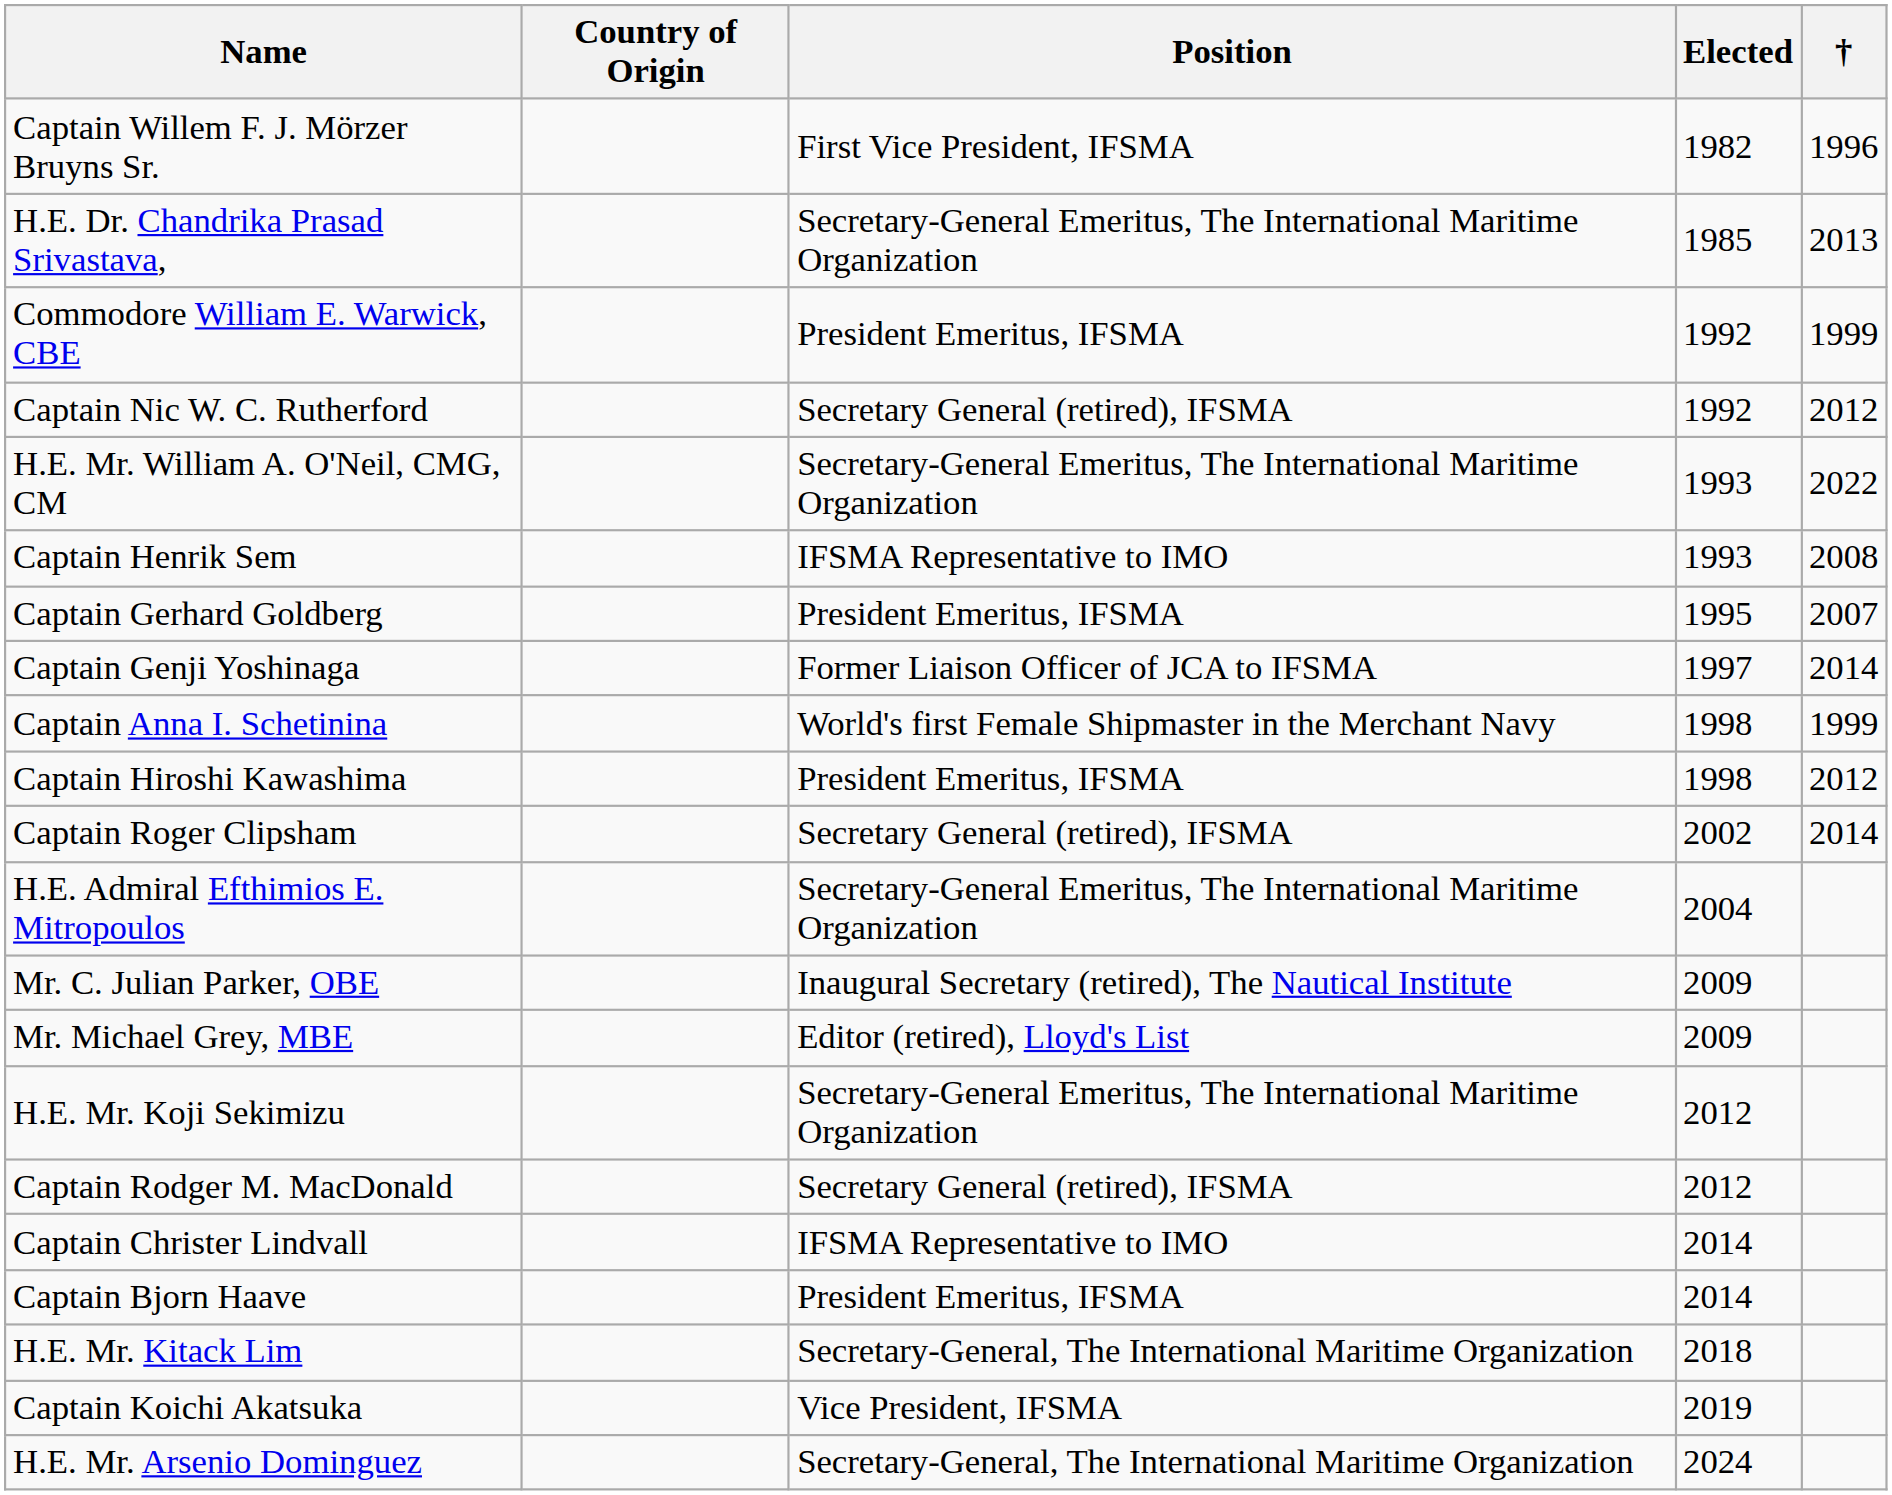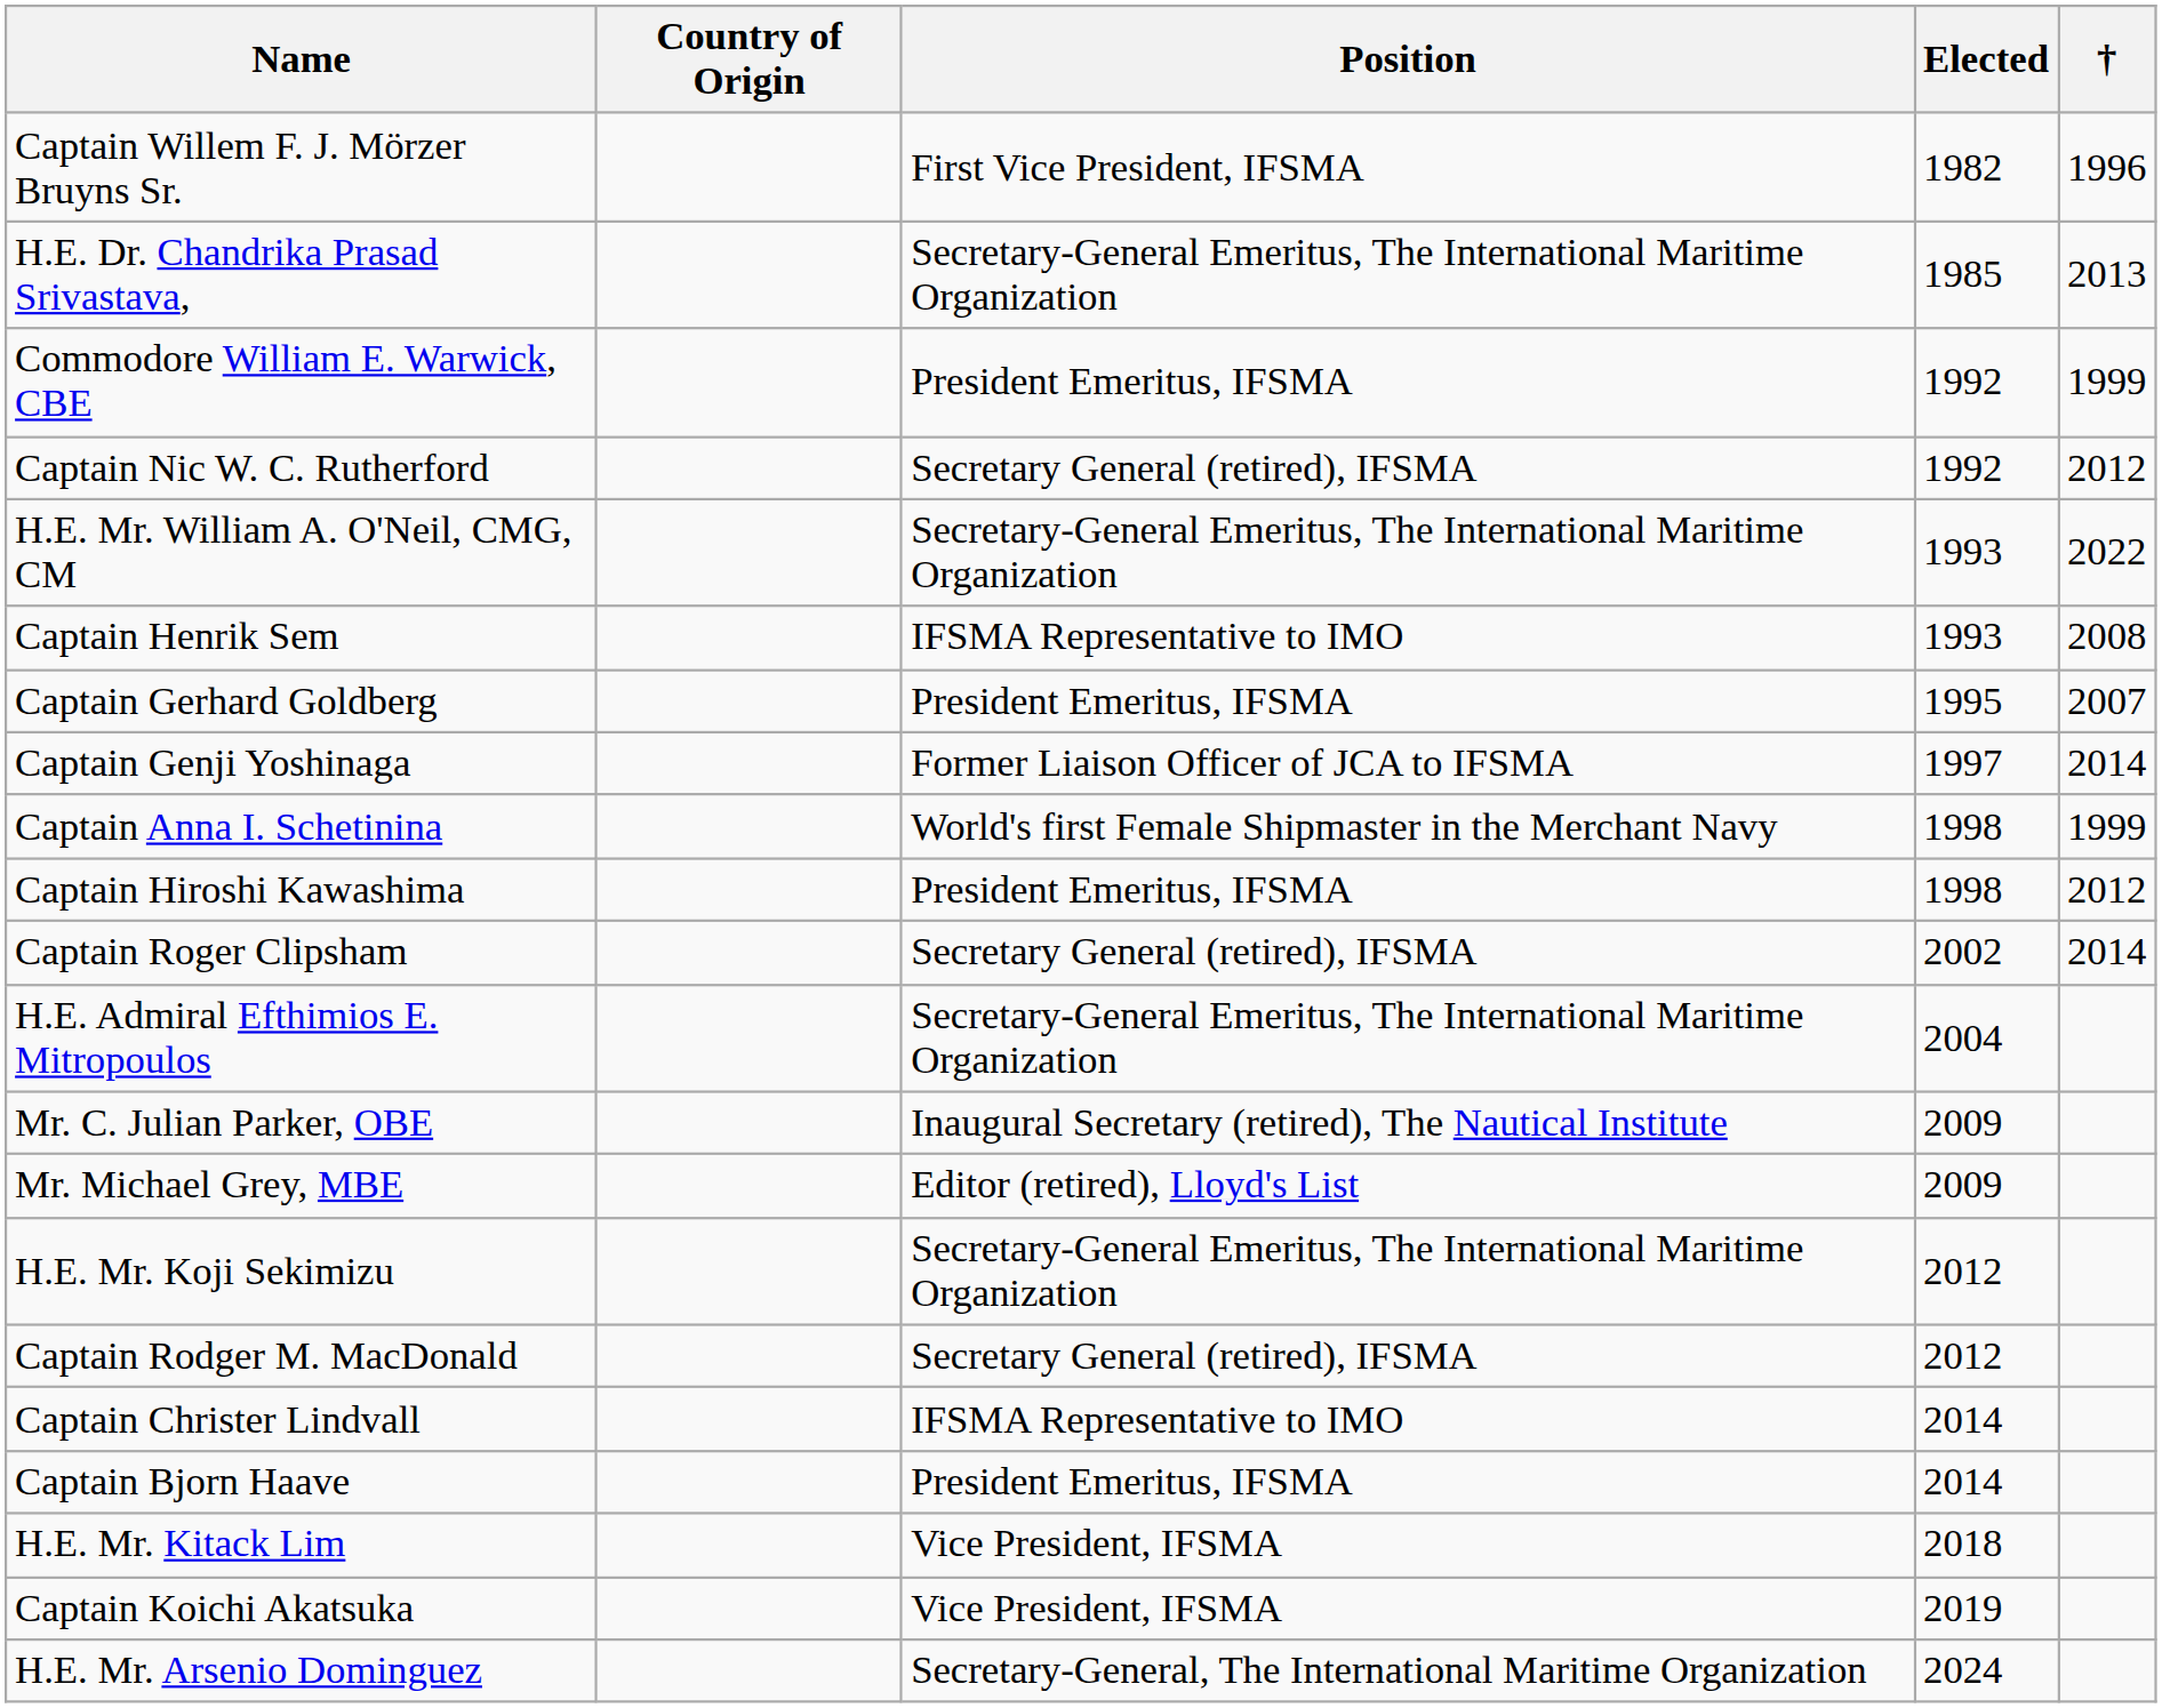 <table class="wikitable">
 <tr>
 <th>Name</th>
 <th>Country of Origin</th>
 <th>Position</th>
 <th>Elected</th>
 <th>†</th>
 </tr>
 <tr>
 <td>Captain Willem F. J. Mörzer Bruyns Sr.</td>
 <td></td>
 <td>First Vice President, IFSMA</td>
 <td>1982</td>
 <td>1996</td>
 </tr>
 <tr>
 <td>H.E. Dr. <a href='#'>Chandrika Prasad Srivastava</a>, </td>
 <td></td>
 <td>Secretary-General Emeritus, The International Maritime Organization</td>
 <td>1985</td>
 <td>2013</td>
 </tr>
 <tr>
 <td>Commodore <a href='#'>William E. Warwick</a>, <a href='#'>CBE</a></td>
 <td></td>
 <td>President Emeritus, IFSMA</td>
 <td>1992</td>
 <td>1999</td>
 </tr>
 <tr>
 <td>Captain Nic W. C. Rutherford</td>
 <td></td>
 <td>Secretary General (retired), IFSMA</td>
 <td>1992</td>
 <td>2012</td>
 </tr>
 <tr>
 <td>H.E. Mr. William A. O'Neil, CMG, CM</td>
 <td></td>
 <td>Secretary-General Emeritus, The International Maritime Organization</td>
 <td>1993</td>
 <td>2022</td>
 </tr>
 <tr>
 <td>Captain Henrik Sem</td>
 <td></td>
 <td>IFSMA Representative to IMO</td>
 <td>1993</td>
 <td>2008</td>
 </tr>
 <tr>
 <td>Captain Gerhard Goldberg</td>
 <td></td>
 <td>President Emeritus, IFSMA</td>
 <td>1995</td>
 <td>2007</td>
 </tr>
 <tr>
 <td>Captain Genji Yoshinaga</td>
 <td></td>
 <td>Former Liaison Officer of JCA to IFSMA</td>
 <td>1997</td>
 <td>2014</td>
 </tr>
 <tr>
 <td>Captain <a href='#'>Anna I. Schetinina</a></td>
 <td></td>
 <td>World's first Female Shipmaster in the Merchant Navy</td>
 <td>1998</td>
 <td>1999</td>
 </tr>
 <tr>
 <td>Captain Hiroshi Kawashima</td>
 <td></td>
 <td>President Emeritus, IFSMA</td>
 <td>1998</td>
 <td>2012</td>
 </tr>
 <tr>
 <td>Captain Roger Clipsham</td>
 <td></td>
 <td>Secretary General (retired), IFSMA</td>
 <td>2002</td>
 <td>2014</td>
 </tr>
 <tr>
 <td>H.E. Admiral <a href='#'>Efthimios E. Mitropoulos</a></td>
 <td></td>
 <td>Secretary-General Emeritus, The International Maritime Organization</td>
 <td>2004</td>
 <td></td>
 </tr>
 <tr>
 <td>Mr. C. Julian Parker, <a href='#'>OBE</a></td>
 <td></td>
 <td>Inaugural Secretary (retired), The <a href='#'>Nautical Institute</a></td>
 <td>2009</td>
 <td></td>
 </tr>
 <tr>
 <td>Mr. Michael Grey, <a href='#'>MBE</a></td>
 <td></td>
 <td>Editor (retired), <a href='#'>Lloyd's List</a></td>
 <td>2009</td>
 <td></td>
 </tr>
 <tr>
 <td>H.E. Mr. Koji Sekimizu</td>
 <td></td>
 <td>Secretary-General Emeritus, The International Maritime Organization</td>
 <td>2012</td>
 <td></td>
 </tr>
 <tr>
 <td>Captain Rodger M. MacDonald</td>
 <td></td>
 <td>Secretary General (retired), IFSMA</td>
 <td>2012</td>
 <td></td>
 </tr>
 <tr>
 <td>Captain Christer Lindvall</td>
 <td></td>
 <td>IFSMA Representative to IMO</td>
 <td>2014</td>
 <td></td>
 </tr>
 <tr>
 <td>Captain Bjorn Haave</td>
 <td></td>
 <td>President Emeritus, IFSMA</td>
 <td>2014</td>
 <td></td>
 </tr>
 <tr>
 <td>H.E. Mr. <a href='#'>Kitack Lim</a></td>
 <td></td>
-<td>Secretary-General, The International Maritime Organization</td>
+<td>Vice President, IFSMA</td>
 <td>2018</td>
 <td></td>
 </tr>
 <tr>
 <td>Captain Koichi Akatsuka</td>
 <td></td>
 <td>Vice President, IFSMA</td>
 <td>2019</td>
 <td></td>
 </tr>
 <tr>
 <td>H.E. Mr. <a href='#'>Arsenio Dominguez</a></td>
 <td></td>
 <td>Secretary-General, The International Maritime Organization</td>
 <td>2024</td>
 <td></td>
 </tr>
 </table>
